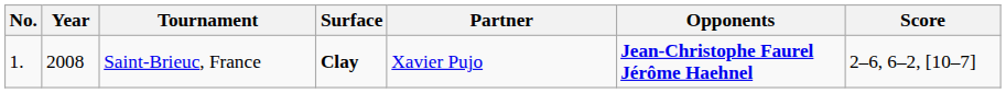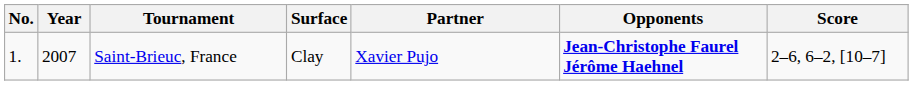 <table class="sortable wikitable" style=font-size:97%>
 <tr>
 <th width=20>No.</th>
 <th width=40>Year</th>
 <th width=170>Tournament</th>
 <th width=50>Surface</th>
 <th width=180>Partner</th>
 <th width=180>Opponents</th>
 <th width=120>Score</th>
 </tr>
 <tr>
 <td>1.</td>
-<td>2008</td>
+<td>2007</td>
 <td><a href='#'>Saint-Brieuc</a>, France</td>
-<td><strong>Clay</strong></td>
+<td>Clay</td>
 <td> <a href='#'>Xavier Pujo</a></td>
 <td><strong> <a href='#'>Jean-Christophe Faurel</a><br> <a href='#'>Jérôme Haehnel</a></strong></td>
 <td>2–6, 6–2, [10–7]</td>
 </tr>
 </table>
